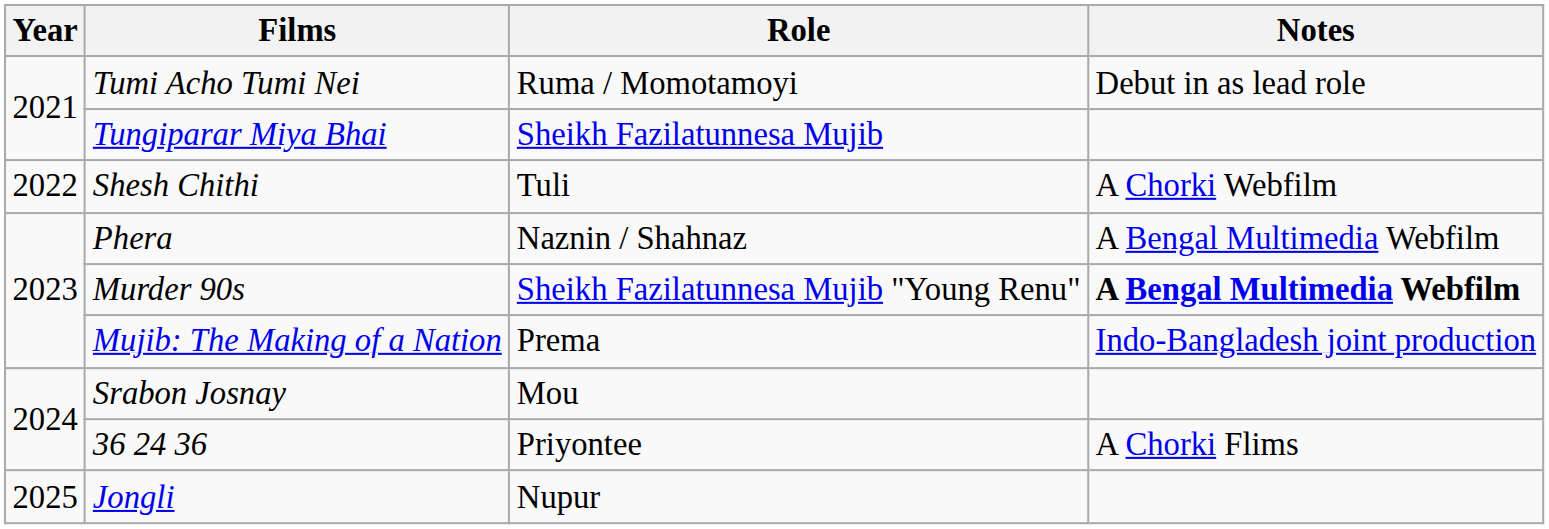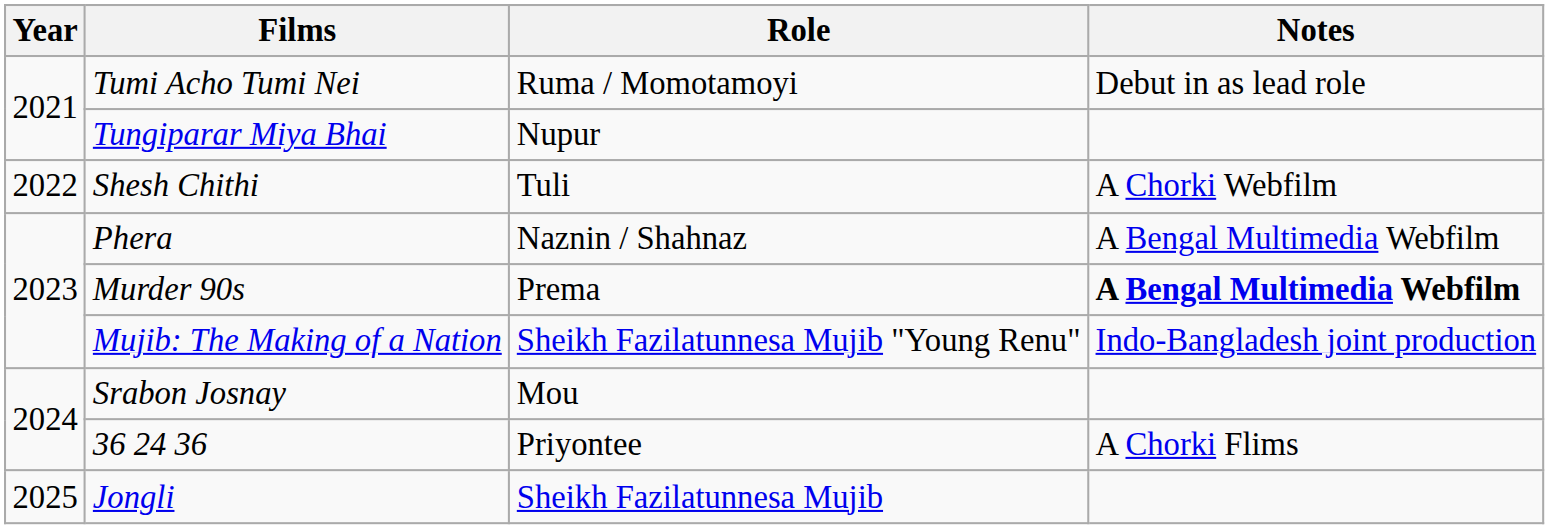 <table class="wikitable sortable">
 <tr>
 <th>Year</th>
 <th>Films</th>
 <th>Role</th>
 <th>Notes</th>
 </tr>
 <tr>
 <td rowspan="2">2021</td>
 <td><em>Tumi Acho Tumi Nei</em></td>
 <td>Ruma / Momotamoyi</td>
 <td>Debut in as lead role</td>
 </tr>
 <tr>
 <td><em><a href='#'>Tungiparar Miya Bhai</a></em></td>
-<td><a href='#'>Sheikh Fazilatunnesa Mujib</a></td>
+<td>Nupur</td>
 <td></td>
 </tr>
 <tr>
 <td rowspan="1">2022</td>
 <td><em>Shesh Chithi</em></td>
 <td>Tuli</td>
 <td>A <a href='#'>Chorki</a> Webfilm</td>
 </tr>
 <tr>
 <td rowspan="3">2023</td>
 <td><em>Phera</em></td>
 <td>Naznin / Shahnaz</td>
 <td>A <a href='#'>Bengal Multimedia</a> Webfilm</td>
 </tr>
 <tr>
 <td><em>Murder 90s</em></td>
-<td><a href='#'>Sheikh Fazilatunnesa Mujib</a> "Young Renu"</td>
+<td>Prema</td>
 <td><strong>A <a href='#'>Bengal Multimedia</a> Webfilm</strong></td>
 </tr>
 <tr>
 <td><em><a href='#'>Mujib: The Making of a Nation</a></em></td>
-<td>Prema</td>
+<td><a href='#'>Sheikh Fazilatunnesa Mujib</a> "Young Renu"</td>
 <td><a href='#'>Indo-Bangladesh joint production</a></td>
 </tr>
 <tr>
 <td rowspan="2">2024</td>
 <td><em>Srabon Josnay</em></td>
 <td>Mou</td>
 <td></td>
 </tr>
 <tr>
 <td><em>36 24 36</em></td>
 <td>Priyontee</td>
 <td>A <a href='#'>Chorki</a> Flims</td>
 </tr>
 <tr>
 <td>2025</td>
 <td><em><a href='#'>Jongli</a></em></td>
-<td>Nupur</td>
+<td><a href='#'>Sheikh Fazilatunnesa Mujib</a></td>
 <td></td>
 </tr>
 </table>
